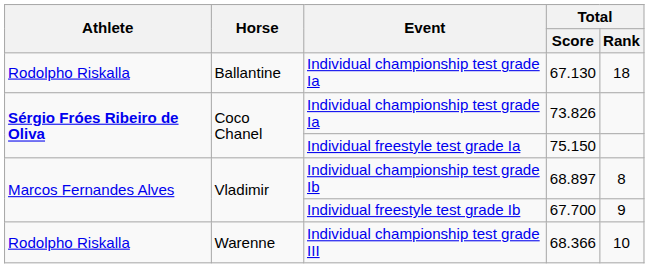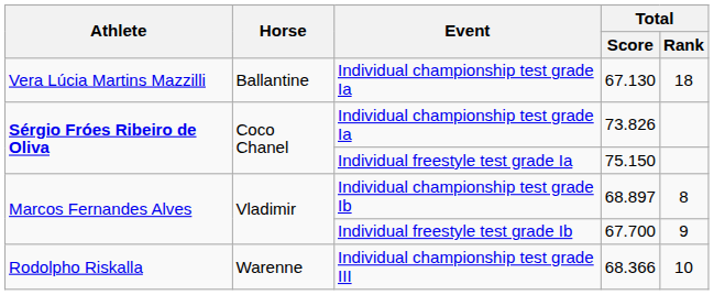 <table class=wikitable style="font-size:90%">
 <tr>
 <th rowspan="2">Athlete</th>
 <th rowspan="2">Horse</th>
 <th rowspan="2">Event</th>
 <th colspan="2">Total</th>
 </tr>
 <tr>
 <th>Score</th>
 <th>Rank</th>
 </tr>
 <tr>
-<td><a href='#'>Rodolpho Riskalla</a></td>
+<td><a href='#'>Vera Lúcia Martins Mazzilli</a></td>
 <td>Ballantine</td>
 <td><a href='#'>Individual championship test grade Ia</a></td>
 <td align="center">67.130</td>
 <td align="center">18</td>
 </tr>
 <tr>
 <td rowspan="2"><strong><a href='#'>Sérgio Fróes Ribeiro de Oliva</a></strong></td>
 <td rowspan="2">Coco Chanel</td>
 <td><a href='#'>Individual championship test grade Ia</a></td>
 <td align="center">73.826</td>
 <td align="center"></td>
 </tr>
 <tr>
 <td><a href='#'>Individual freestyle test grade Ia</a></td>
 <td align="center">75.150</td>
 <td align="center"></td>
 </tr>
 <tr>
 <td rowspan="2"><a href='#'>Marcos Fernandes Alves</a></td>
 <td rowspan="2">Vladimir</td>
 <td><a href='#'>Individual championship test grade Ib</a></td>
 <td align="center">68.897</td>
 <td align="center">8</td>
 </tr>
 <tr>
 <td><a href='#'>Individual freestyle test grade Ib</a></td>
 <td align="center">67.700</td>
 <td align="center">9</td>
 </tr>
 <tr>
 <td><a href='#'>Rodolpho Riskalla</a></td>
 <td>Warenne</td>
 <td><a href='#'>Individual championship test grade III</a></td>
 <td align="center">68.366</td>
 <td align="center">10</td>
 </tr>
 </table>
